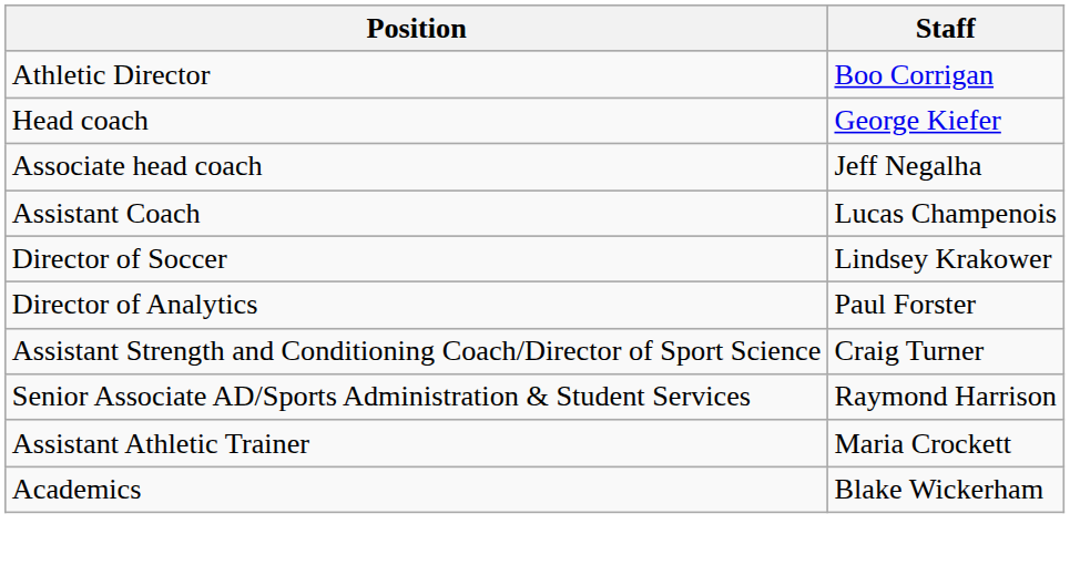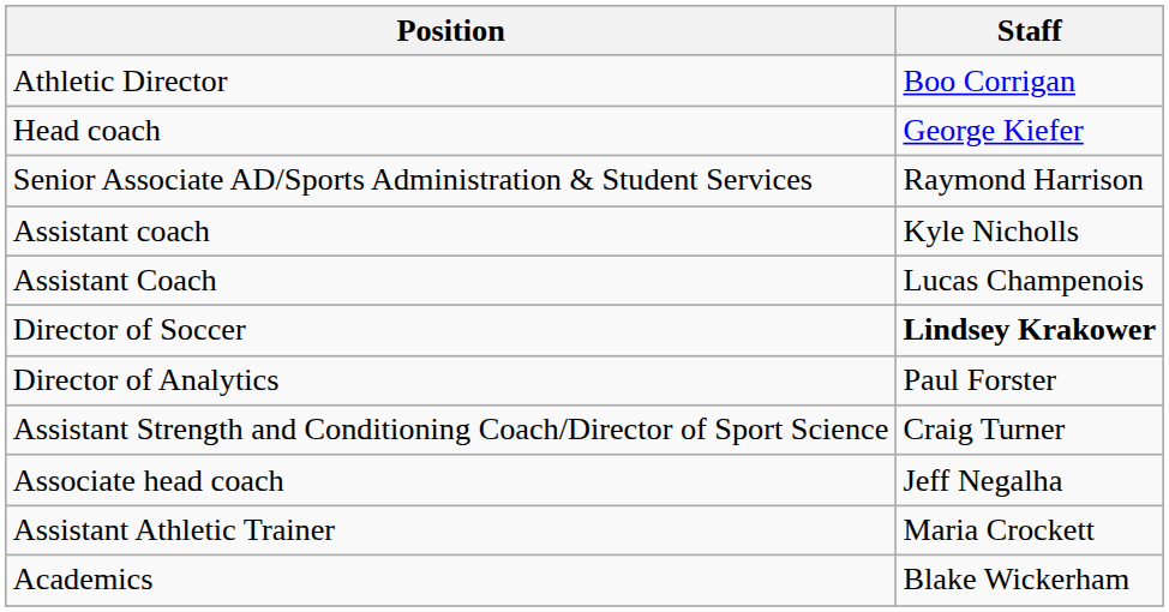 <table class="wikitable">
 <tr>
 <th>Position</th>
 <th>Staff</th>
 </tr>
 <tr>
 <td>Athletic Director</td>
 <td><a href='#'>Boo Corrigan</a></td>
 </tr>
 <tr>
 <td>Head coach</td>
 <td><a href='#'>George Kiefer</a></td>
 </tr>
 <tr>
-<td>Associate head coach</td>
-<td>Jeff Negalha</td>
+<td>Senior Associate AD/Sports Administration & Student Services</td>
+<td>Raymond Harrison</td>
+</tr>
+<tr>
+<td>Assistant coach</td>
+<td>Kyle Nicholls</td>
 </tr>
 <tr>
 <td>Assistant Coach</td>
 <td>Lucas Champenois</td>
 </tr>
 <tr>
 <td>Director of Soccer</td>
-<td>Lindsey Krakower</td>
+<td><strong>Lindsey Krakower</strong></td>
 </tr>
 <tr>
 <td>Director of Analytics</td>
 <td>Paul Forster</td>
 </tr>
 <tr>
 <td>Assistant Strength and Conditioning Coach/Director of Sport Science</td>
 <td>Craig Turner</td>
 </tr>
 <tr>
-<td>Senior Associate AD/Sports Administration & Student Services</td>
-<td>Raymond Harrison</td>
+<td>Associate head coach</td>
+<td>Jeff Negalha</td>
 </tr>
 <tr>
 <td>Assistant Athletic Trainer</td>
 <td>Maria Crockett</td>
 </tr>
 <tr>
 <td>Academics</td>
 <td>Blake Wickerham</td>
 </tr>
 </table>
